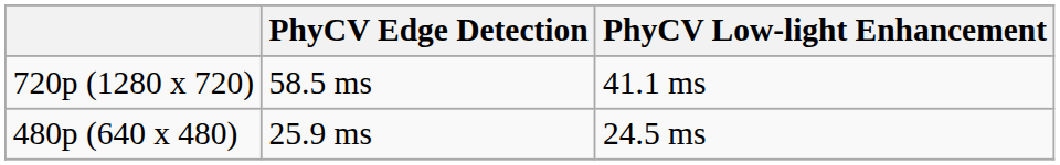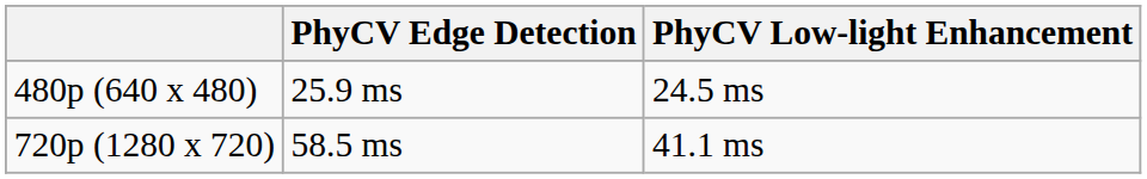 <table class="wikitable">
 <tr>
 <th></th>
 <th>PhyCV Edge Detection</th>
 <th>PhyCV Low-light Enhancement</th>
 </tr>
 <tr>
+<td>480p (640 x 480)</td>
+<td>25.9 ms</td>
+<td>24.5 ms</td>
+</tr>
+<tr>
 <td>720p (1280 x 720)</td>
 <td>58.5 ms</td>
 <td>41.1 ms</td>
 </tr>
-<tr>
-<td>480p (640 x 480)</td>
-<td>25.9 ms</td>
-<td>24.5 ms</td>
-</tr>
 </table>
